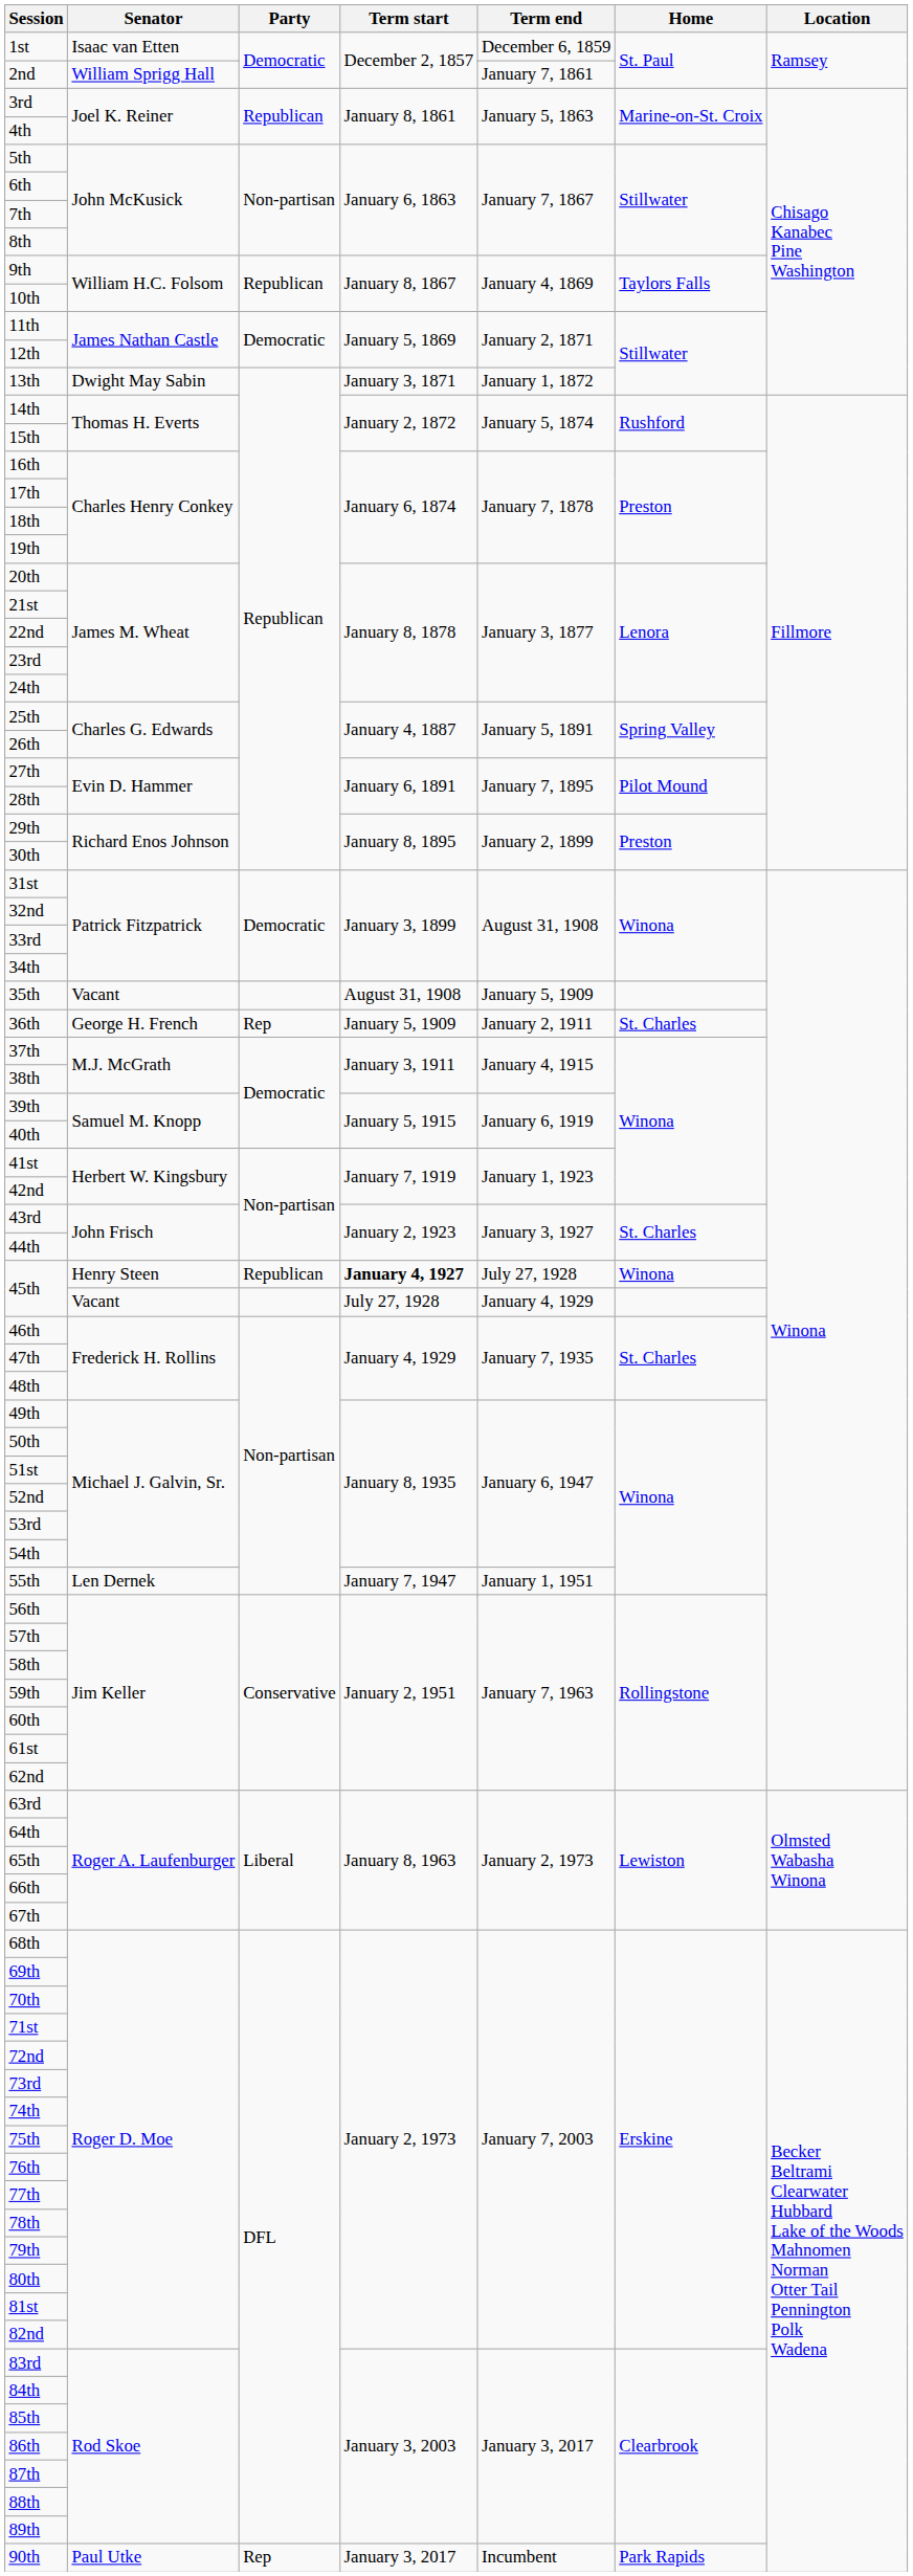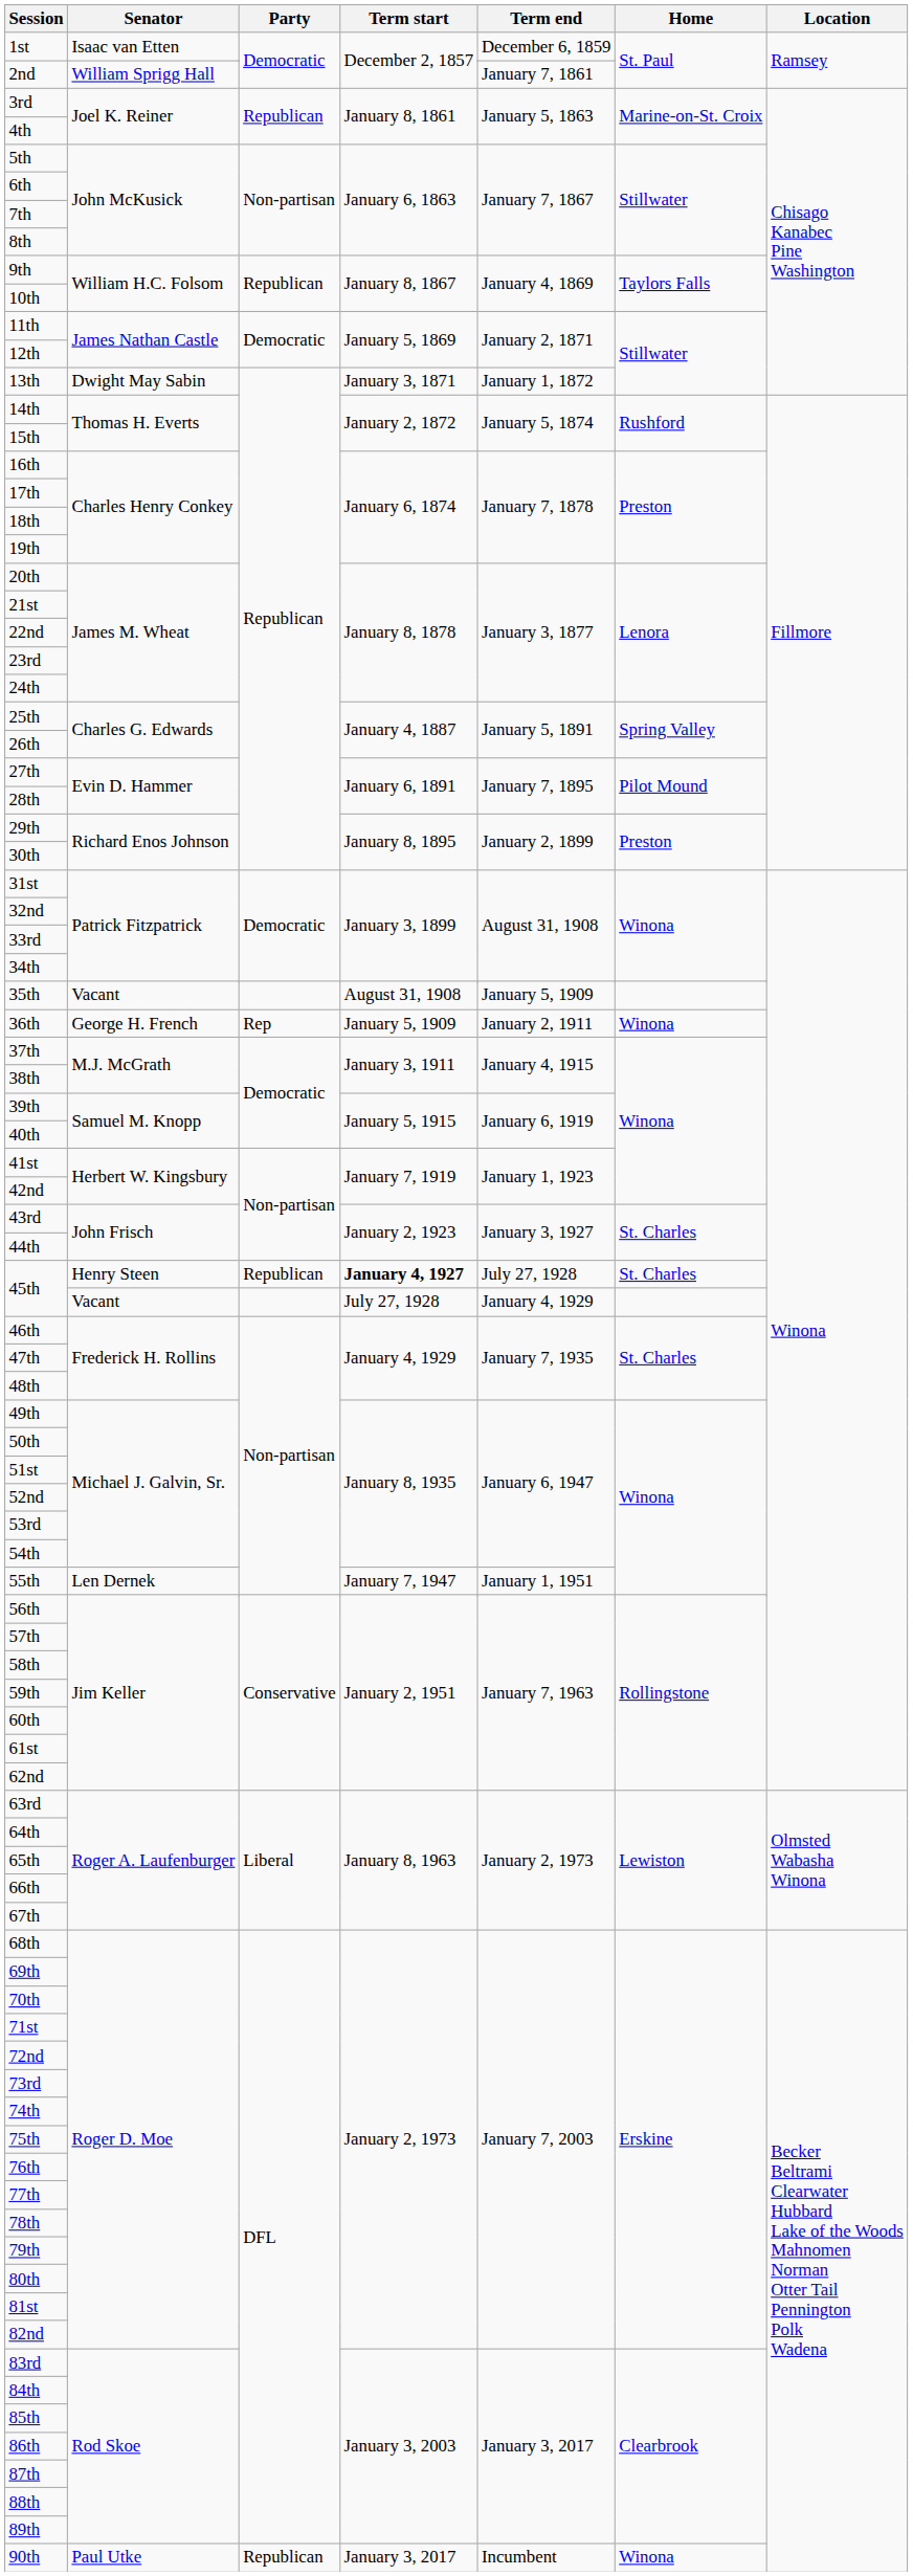 <table class="wikitable">
 <tr>
 <th>Session</th>
 <th>Senator</th>
 <th>Party</th>
 <th>Term start</th>
 <th>Term end</th>
 <th>Home</th>
 <th>Location</th>
 </tr>
 <tr>
 <td rowspan="2">1st</td>
 <td>Isaac van Etten</td>
 <td rowspan="3" ><a href='#'>Democratic</a></td>
 <td rowspan="3">December 2, 1857</td>
 <td>December 6, 1859</td>
 <td rowspan="3"><a href='#'>St. Paul</a></td>
 <td rowspan="3"><a href='#'>Ramsey</a></td>
 </tr>
 <tr>
 <td rowspan="2"><a href='#'>William Sprigg Hall</a></td>
 <td rowspan="2">January 7, 1861</td>
 </tr>
 <tr>
 <td>2nd</td>
 </tr>
 <tr>
 <td>3rd</td>
 <td rowspan="2">Joel K. Reiner</td>
 <td rowspan="2" ><a href='#'>Republican</a></td>
 <td rowspan="2">January 8, 1861</td>
 <td rowspan="2">January 5, 1863</td>
 <td rowspan="2"><a href='#'>Marine-on-St. Croix</a></td>
 <td rowspan="11"><a href='#'>Chisago</a><br><a href='#'>Kanabec</a><br><a href='#'>Pine</a><br><a href='#'>Washington</a></td>
 </tr>
 <tr>
 <td>4th</td>
 </tr>
 <tr>
 <td>5th</td>
 <td rowspan="4">John McKusick</td>
 <td rowspan="4" >Non-partisan</td>
 <td rowspan="4">January 6, 1863</td>
 <td rowspan="4">January 7, 1867</td>
 <td rowspan="4"><a href='#'>Stillwater</a></td>
 </tr>
 <tr>
 <td>6th</td>
 </tr>
 <tr>
 <td>7th</td>
 </tr>
 <tr>
 <td>8th</td>
 </tr>
 <tr>
 <td>9th</td>
 <td rowspan="2">William H.C. Folsom</td>
 <td rowspan="2" >Republican</td>
 <td rowspan="2">January 8, 1867</td>
 <td rowspan="2">January 4, 1869</td>
 <td rowspan="2"><a href='#'>Taylors Falls</a></td>
 </tr>
 <tr>
 <td>10th</td>
 </tr>
 <tr>
 <td>11th</td>
 <td rowspan="2"><a href='#'>James Nathan Castle</a></td>
 <td rowspan="2" >Democratic</td>
 <td rowspan="2">January 5, 1869</td>
 <td rowspan="2">January 2, 1871</td>
 <td rowspan="3"><a href='#'>Stillwater</a></td>
 </tr>
 <tr>
 <td>12th</td>
 </tr>
 <tr>
 <td>13th</td>
 <td>Dwight May Sabin</td>
 <td rowspan="18" >Republican</td>
 <td>January 3, 1871</td>
 <td>January 1, 1872</td>
 </tr>
 <tr>
 <td>14th</td>
 <td rowspan="2">Thomas H. Everts</td>
 <td rowspan="2">January 2, 1872</td>
 <td rowspan="2">January 5, 1874</td>
 <td rowspan="2"><a href='#'>Rushford</a></td>
 <td rowspan="17"><a href='#'>Fillmore</a></td>
 </tr>
 <tr>
 <td>15th</td>
 </tr>
 <tr>
 <td>16th</td>
 <td rowspan="4">Charles Henry Conkey</td>
 <td rowspan="4">January 6, 1874</td>
 <td rowspan="4">January 7, 1878</td>
 <td rowspan="4"><a href='#'>Preston</a></td>
 </tr>
 <tr>
 <td>17th</td>
 </tr>
 <tr>
 <td>18th</td>
 </tr>
 <tr>
 <td>19th</td>
 </tr>
 <tr>
 <td>20th</td>
 <td rowspan="5">James M. Wheat</td>
 <td rowspan="5">January 8, 1878</td>
 <td rowspan="5">January 3, 1877</td>
 <td rowspan="5"><a href='#'>Lenora</a></td>
 </tr>
 <tr>
 <td>21st</td>
 </tr>
 <tr>
 <td>22nd</td>
 </tr>
 <tr>
 <td>23rd</td>
 </tr>
 <tr>
 <td>24th</td>
 </tr>
 <tr>
 <td>25th</td>
 <td rowspan="2">Charles G. Edwards</td>
 <td rowspan="2">January 4, 1887</td>
 <td rowspan="2">January 5, 1891</td>
 <td rowspan="2"><a href='#'>Spring Valley</a></td>
 </tr>
 <tr>
 <td>26th</td>
 </tr>
 <tr>
 <td>27th</td>
 <td rowspan="2">Evin D. Hammer</td>
 <td rowspan="2">January 6, 1891</td>
 <td rowspan="2">January 7, 1895</td>
 <td rowspan="2"><a href='#'>Pilot Mound</a></td>
 </tr>
 <tr>
 <td>28th</td>
 </tr>
 <tr>
 <td>29th</td>
 <td rowspan="2">Richard Enos Johnson</td>
 <td rowspan="2">January 8, 1895</td>
 <td rowspan="2">January 2, 1899</td>
 <td rowspan="2"><a href='#'>Preston</a></td>
 </tr>
 <tr>
 <td>30th</td>
 </tr>
 <tr>
 <td>31st</td>
 <td rowspan="5">Patrick Fitzpatrick</td>
 <td rowspan="5" >Democratic</td>
 <td rowspan="5">January 3, 1899</td>
 <td rowspan="5">August 31, 1908</td>
 <td rowspan="5"><a href='#'>Winona</a></td>
 <td rowspan="35"><a href='#'>Winona</a></td>
 </tr>
 <tr>
 <td>32nd</td>
 </tr>
 <tr>
 <td>33rd</td>
 </tr>
 <tr>
 <td>34th</td>
 </tr>
 <tr>
 <td rowspan="2">35th</td>
 </tr>
 <tr>
 <td>Vacant</td>
 <td></td>
 <td>August 31, 1908</td>
 <td>January 5, 1909</td>
 <td></td>
 </tr>
 <tr>
 <td>36th</td>
 <td>George H. French</td>
 <td>Rep</td>
 <td>January 5, 1909</td>
 <td>January 2, 1911</td>
-<td><a href='#'>St. Charles</a></td>
+<td><a href='#'>Winona</a></td>
 </tr>
 <tr>
 <td>37th</td>
 <td rowspan="2">M.J. McGrath</td>
 <td rowspan="4" >Democratic</td>
 <td rowspan="2">January 3, 1911</td>
 <td rowspan="2">January 4, 1915</td>
 <td rowspan="6"><a href='#'>Winona</a></td>
 </tr>
 <tr>
 <td>38th</td>
 </tr>
 <tr>
 <td>39th</td>
 <td rowspan="2">Samuel M. Knopp</td>
 <td rowspan="2">January 5, 1915</td>
 <td rowspan="2">January 6, 1919</td>
 </tr>
 <tr>
 <td>40th</td>
 </tr>
 <tr>
 <td>41st</td>
 <td rowspan="2">Herbert W. Kingsbury</td>
 <td rowspan="4" >Non-partisan</td>
 <td rowspan="2">January 7, 1919</td>
 <td rowspan="2">January 1, 1923</td>
 </tr>
 <tr>
 <td>42nd</td>
 </tr>
 <tr>
 <td>43rd</td>
 <td rowspan="2">John Frisch</td>
 <td rowspan="2">January 2, 1923</td>
 <td rowspan="2">January 3, 1927</td>
 <td rowspan="2"><a href='#'>St. Charles</a></td>
 </tr>
 <tr>
 <td>44th</td>
 </tr>
 <tr>
 <td rowspan="2">45th</td>
 <td>Henry Steen</td>
 <td>Republican</td>
 <td><strong>January 4, 1927</strong></td>
 <td>July 27, 1928</td>
-<td><a href='#'>Winona</a></td>
+<td><a href='#'>St. Charles</a></td>
 </tr>
 <tr>
 <td>Vacant</td>
 <td></td>
 <td>July 27, 1928</td>
 <td>January 4, 1929</td>
 <td></td>
 </tr>
 <tr>
 <td>46th</td>
 <td rowspan="3">Frederick H. Rollins</td>
 <td rowspan="11" >Non-partisan</td>
 <td rowspan="3">January 4, 1929</td>
 <td rowspan="3">January 7, 1935</td>
 <td rowspan="3"><a href='#'>St. Charles</a></td>
 </tr>
 <tr>
 <td>47th</td>
 </tr>
 <tr>
 <td>48th</td>
 </tr>
 <tr>
 <td>49th</td>
 <td rowspan="6">Michael J. Galvin, Sr.</td>
 <td rowspan="6">January 8, 1935</td>
 <td rowspan="6">January 6, 1947</td>
 <td rowspan="8"><a href='#'>Winona</a></td>
 </tr>
 <tr>
 <td>50th</td>
 </tr>
 <tr>
 <td>51st</td>
 </tr>
 <tr>
 <td>52nd</td>
 </tr>
 <tr>
 <td>53rd</td>
 </tr>
 <tr>
 <td>54th</td>
 </tr>
 <tr>
 <td>55th</td>
 <td rowspan="2">Len Dernek</td>
 <td rowspan="2">January 7, 1947</td>
 <td rowspan="2">January 1, 1951</td>
 </tr>
 <tr>
 <td rowspan="2">56th</td>
 </tr>
 <tr>
 <td rowspan="7">Jim Keller</td>
 <td rowspan="7" >Conservative</td>
 <td rowspan="7">January 2, 1951</td>
 <td rowspan="7">January 7, 1963</td>
 <td rowspan="7"><a href='#'>Rollingstone</a></td>
 </tr>
 <tr>
 <td>57th</td>
 </tr>
 <tr>
 <td>58th</td>
 </tr>
 <tr>
 <td>59th</td>
 </tr>
 <tr>
 <td>60th</td>
 </tr>
 <tr>
 <td>61st</td>
 </tr>
 <tr>
 <td>62nd</td>
 </tr>
 <tr>
 <td>63rd</td>
 <td rowspan="5"><a href='#'>Roger A. Laufenburger</a></td>
 <td rowspan="5" >Liberal</td>
 <td rowspan="5">January 8, 1963</td>
 <td rowspan="5">January 2, 1973</td>
 <td rowspan="5"><a href='#'>Lewiston</a></td>
 <td rowspan="5"><a href='#'>Olmsted</a><br><a href='#'>Wabasha</a><br><a href='#'>Winona</a></td>
 </tr>
 <tr>
 <td>64th</td>
 </tr>
 <tr>
 <td>65th</td>
 </tr>
 <tr>
 <td>66th</td>
 </tr>
 <tr>
 <td>67th</td>
 </tr>
 <tr>
 <td>68th</td>
 <td rowspan="15"><a href='#'>Roger D. Moe</a></td>
 <td rowspan="22" >DFL</td>
 <td rowspan="15">January 2, 1973</td>
 <td rowspan="15">January 7, 2003</td>
 <td rowspan="15"><a href='#'>Erskine</a></td>
 <td rowspan="23"><a href='#'>Becker</a><br><a href='#'>Beltrami</a><br><a href='#'>Clearwater</a><br><a href='#'>Hubbard</a><br><a href='#'>Lake of the Woods</a><br><a href='#'>Mahnomen</a><br><a href='#'>Norman</a><br><a href='#'>Otter Tail</a><br><a href='#'>Pennington</a><br><a href='#'>Polk</a><br><a href='#'>Wadena</a></td>
 </tr>
 <tr>
 <td><a href='#'>69th</a></td>
 </tr>
 <tr>
 <td><a href='#'>70th</a></td>
 </tr>
 <tr>
 <td><a href='#'>71st</a></td>
 </tr>
 <tr>
 <td><a href='#'>72nd</a></td>
 </tr>
 <tr>
 <td><a href='#'>73rd</a></td>
 </tr>
 <tr>
 <td><a href='#'>74th</a></td>
 </tr>
 <tr>
 <td><a href='#'>75th</a></td>
 </tr>
 <tr>
 <td><a href='#'>76th</a></td>
 </tr>
 <tr>
 <td><a href='#'>77th</a></td>
 </tr>
 <tr>
 <td><a href='#'>78th</a></td>
 </tr>
 <tr>
 <td><a href='#'>79th</a></td>
 </tr>
 <tr>
 <td><a href='#'>80th</a></td>
 </tr>
 <tr>
 <td><a href='#'>81st</a></td>
 </tr>
 <tr>
 <td><a href='#'>82nd</a></td>
 </tr>
 <tr>
 <td><a href='#'>83rd</a></td>
 <td rowspan="7"><a href='#'>Rod Skoe</a></td>
 <td rowspan="7">January 3, 2003</td>
 <td rowspan="7">January 3, 2017</td>
 <td rowspan="7"><a href='#'>Clearbrook</a></td>
 </tr>
 <tr>
 <td><a href='#'>84th</a></td>
 </tr>
 <tr>
 <td><a href='#'>85th</a></td>
 </tr>
 <tr>
 <td><a href='#'>86th</a></td>
 </tr>
 <tr>
 <td><a href='#'>87th</a></td>
 </tr>
 <tr>
 <td><a href='#'>88th</a></td>
 </tr>
 <tr>
 <td><a href='#'>89th</a></td>
 </tr>
 <tr>
 <td><a href='#'>90th</a></td>
 <td><a href='#'>Paul Utke</a></td>
-<td>Rep</td>
+<td>Republican</td>
 <td>January 3, 2017</td>
 <td>Incumbent</td>
-<td><a href='#'>Park Rapids</a></td>
+<td><a href='#'>Winona</a></td>
 </tr>
 </table>
